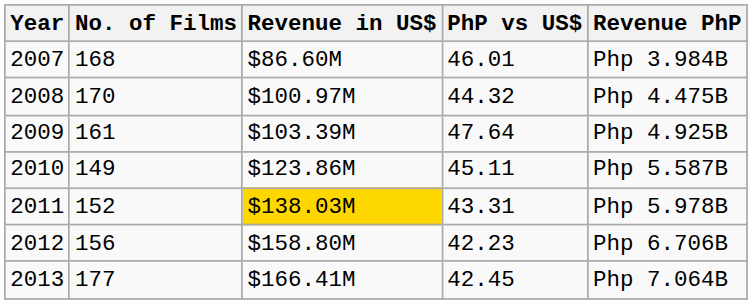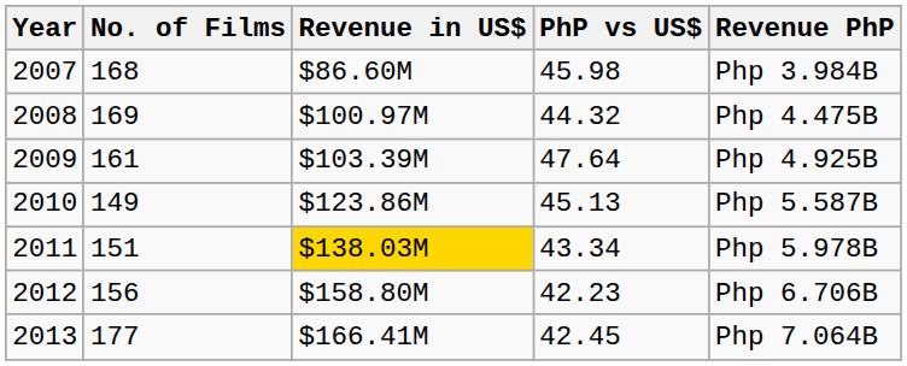 <table class="wikitable">
 <tr>
 <th>Year</th>
 <th>No. of Films</th>
 <th>Revenue in US$</th>
 <th>PhP vs US$</th>
 <th>Revenue PhP</th>
 </tr>
 <tr>
 <td>2007</td>
 <td>168</td>
 <td>$86.60M</td>
-<td>46.01</td>
+<td>45.98</td>
 <td>Php 3.984B</td>
 </tr>
 <tr>
 <td>2008</td>
-<td>170</td>
+<td>169</td>
 <td>$100.97M</td>
 <td>44.32</td>
 <td>Php 4.475B</td>
 </tr>
 <tr>
 <td>2009</td>
 <td>161</td>
 <td>$103.39M</td>
 <td>47.64</td>
 <td>Php 4.925B</td>
 </tr>
 <tr>
 <td>2010</td>
 <td>149</td>
 <td>$123.86M</td>
-<td>45.11</td>
+<td>45.13</td>
 <td>Php 5.587B</td>
 </tr>
 <tr>
 <td>2011</td>
-<td>152</td>
+<td>151</td>
 <td style="background: gold;">$138.03M</td>
-<td>43.31</td>
+<td>43.34</td>
 <td>Php 5.978B</td>
 </tr>
 <tr>
 <td>2012</td>
 <td>156</td>
 <td>$158.80M</td>
 <td>42.23</td>
 <td>Php 6.706B</td>
 </tr>
 <tr>
 <td>2013</td>
 <td>177</td>
 <td>$166.41M</td>
 <td>42.45</td>
 <td>Php 7.064B</td>
 </tr>
 </table>
